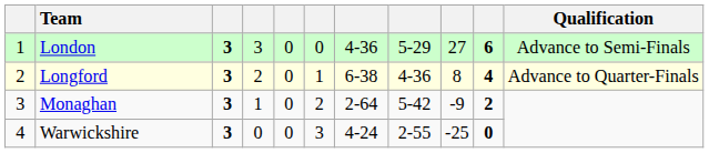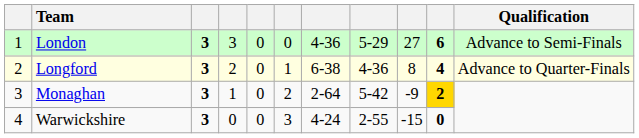 <table class="wikitable" style="text-align:center">
 <tr>
 <th width=20></th>
 <th width=150 style="text-align:left;">Team</th>
 <th width=20></th>
 <th width=20></th>
 <th width=20></th>
 <th width=20></th>
 <th width=40></th>
 <th width=40></th>
 <th width=20></th>
 <th width=20></th>
 <th>Qualification</th>
 </tr>
 <tr align="center" style="background:#ccffcc;">
 <td>1</td>
 <td style="text-align:left"> <a href='#'>London</a></td>
 <td><strong>3</strong></td>
 <td>3</td>
 <td>0</td>
 <td>0</td>
 <td>4-36</td>
 <td>5-29</td>
 <td>27</td>
 <td><strong>6</strong></td>
 <td>Advance to Semi-Finals</td>
 </tr>
 <tr align="center" style="background:#FFFFE0;">
 <td>2</td>
 <td style="text-align:left"> <a href='#'>Longford</a></td>
 <td><strong>3</strong></td>
 <td>2</td>
 <td>0</td>
 <td>1</td>
 <td>6-38</td>
 <td>4-36</td>
 <td>8</td>
 <td><strong>4</strong></td>
 <td>Advance to Quarter-Finals</td>
 </tr>
 <tr align="center">
 <td>3</td>
 <td style="text-align:left"> <a href='#'>Monaghan</a></td>
 <td><strong>3</strong></td>
 <td>1</td>
 <td>0</td>
 <td>2</td>
 <td>2-64</td>
 <td>5-42</td>
 <td>-9</td>
-<td><strong>2</strong></td>
+<td style="background: gold;"><strong>2</strong></td>
 <td rowspan="2"></td>
 </tr>
 <tr align="center">
 <td>4</td>
 <td style="text-align:left"> Warwickshire</td>
 <td><strong>3</strong></td>
 <td>0</td>
 <td>0</td>
 <td>3</td>
 <td>4-24</td>
 <td>2-55</td>
-<td>-25</td>
+<td>-15</td>
 <td><strong>0</strong></td>
 </tr>
 </table>
